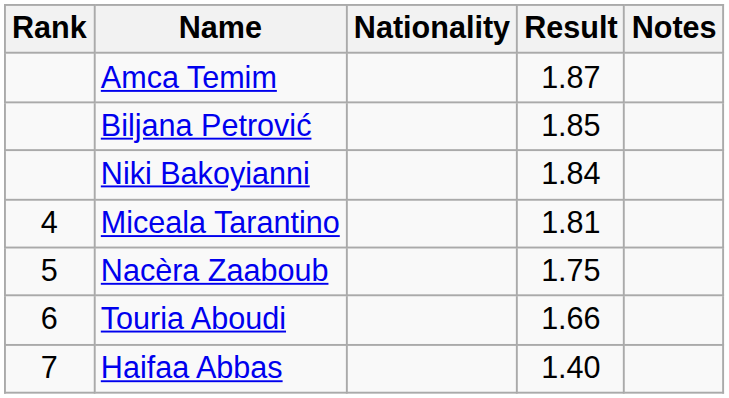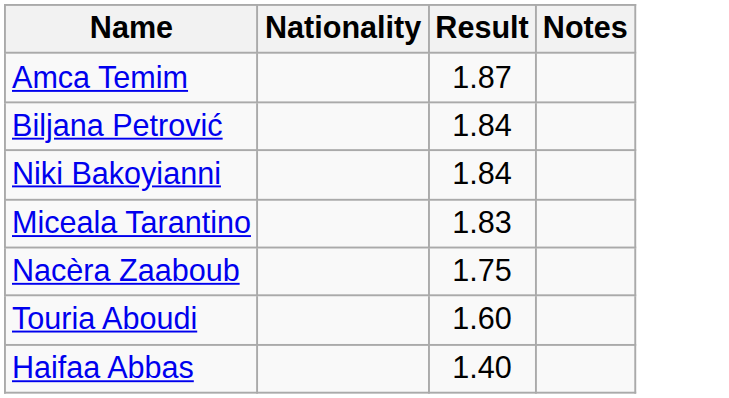 <table class="wikitable sortable" style="text-align:center">
 <tr>
-<th>Rank</th>
 <th>Name</th>
 <th>Nationality</th>
 <th>Result</th>
 <th>Notes</th>
 </tr>
 <tr>
-<td></td>
 <td align=left><a href='#'>Amca Temim</a></td>
 <td align=left></td>
 <td>1.87</td>
 <td></td>
 </tr>
 <tr>
-<td></td>
 <td align=left><a href='#'>Biljana Petrović</a></td>
 <td align=left></td>
-<td>1.85</td>
+<td>1.84</td>
 <td></td>
 </tr>
 <tr>
-<td></td>
 <td align=left><a href='#'>Niki Bakoyianni</a></td>
 <td align=left></td>
 <td>1.84</td>
 <td></td>
 </tr>
 <tr>
-<td>4</td>
 <td align=left><a href='#'>Miceala Tarantino</a></td>
 <td align=left></td>
-<td>1.81</td>
+<td>1.83</td>
 <td></td>
 </tr>
 <tr>
-<td>5</td>
 <td align=left><a href='#'>Nacèra Zaaboub</a></td>
 <td align=left></td>
 <td>1.75</td>
 <td></td>
 </tr>
 <tr>
-<td>6</td>
 <td align=left><a href='#'>Touria Aboudi</a></td>
 <td align=left></td>
-<td>1.66</td>
+<td>1.60</td>
 <td></td>
 </tr>
 <tr>
-<td>7</td>
 <td align=left><a href='#'>Haifaa Abbas</a></td>
 <td align=left></td>
 <td>1.40</td>
 <td></td>
 </tr>
 </table>
